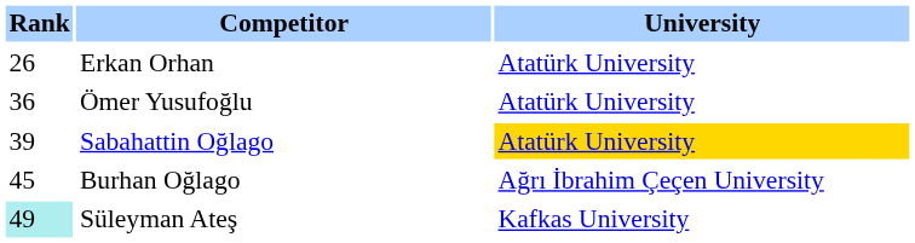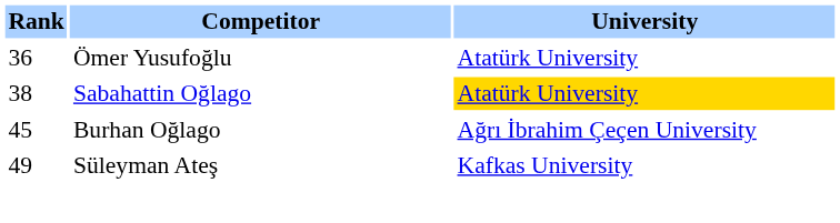 <table border="0" cellspacing="2" cellpadding="2">
 <tr bgcolor=AAD0FF>
 <th width=20>Rank</th>
 <th width=250>Competitor</th>
 <th width=250>University</th>
 </tr>
 <tr>
-<td>26</td>
-<td>Erkan Orhan</td>
-<td><a href='#'>Atatürk University</a></td>
-</tr>
-<tr>
 <td>36</td>
 <td>Ömer Yusufoğlu</td>
 <td><a href='#'>Atatürk University</a></td>
 </tr>
 <tr>
-<td>39</td>
+<td>38</td>
 <td><a href='#'>Sabahattin Oğlago</a></td>
 <td style="background: gold;"><a href='#'>Atatürk University</a></td>
 </tr>
 <tr>
 <td>45</td>
 <td>Burhan Oğlago</td>
 <td><a href='#'>Ağrı İbrahim Çeçen University</a></td>
 </tr>
 <tr>
-<td style="background: paleturquoise;">49</td>
+<td>49</td>
 <td>Süleyman Ateş</td>
 <td><a href='#'>Kafkas University</a></td>
 </tr>
 </table>
